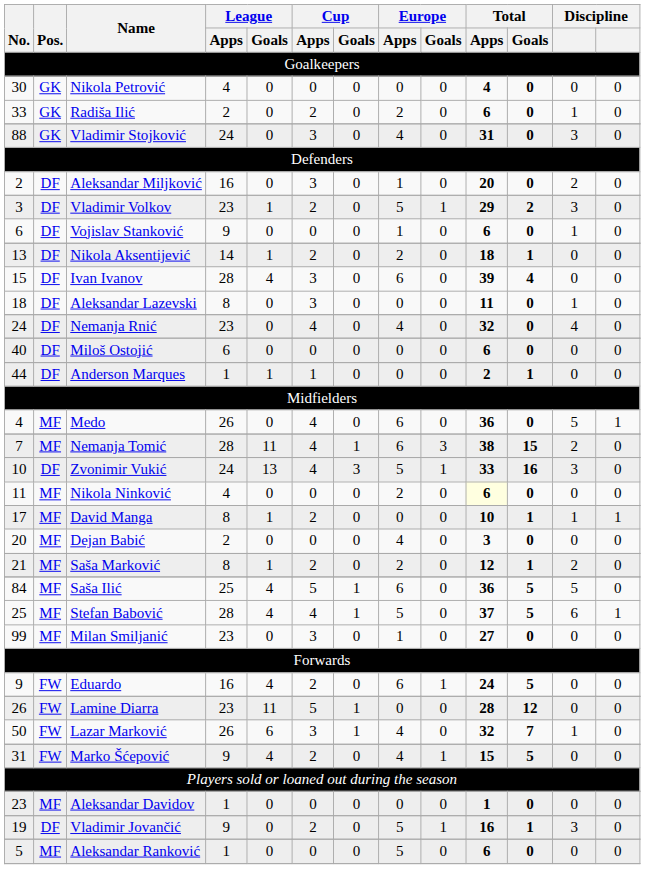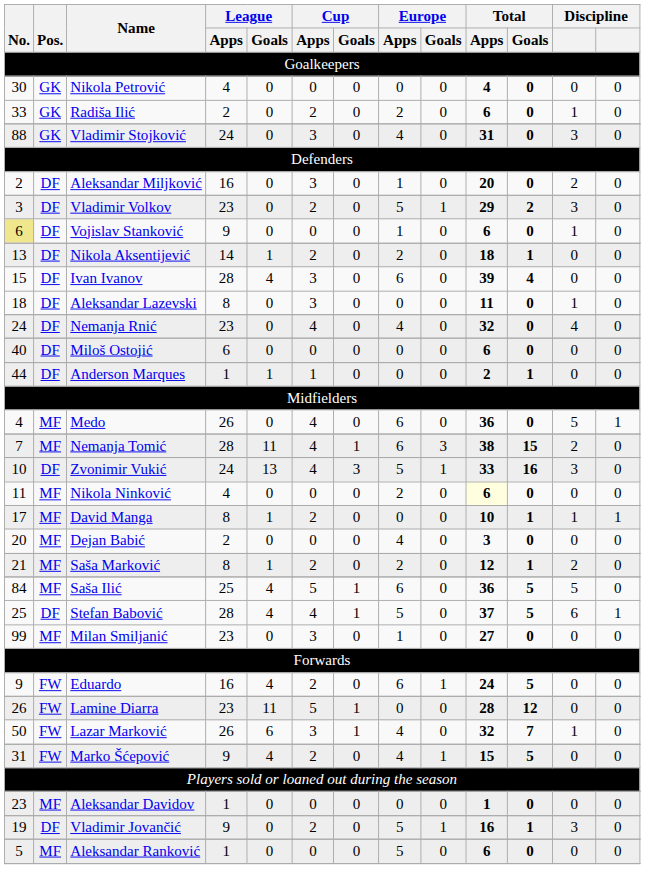 <table class="wikitable" style="text-align:center">
 <tr>
 <th rowspan="2" valign="bottom">No.</th>
 <th rowspan="2" valign="bottom">Pos.</th>
 <th rowspan="2">Name</th>
 <th colspan="2" width="85"><a href='#'>League</a></th>
 <th colspan="2" width="85"><a href='#'>Cup</a></th>
 <th colspan="2" width="85"><a href='#'>Europe</a></th>
 <th colspan="2" width="85">Total</th>
 <th colspan="2" width="85">Discipline</th>
 </tr>
 <tr>
 <th>Apps</th>
 <th>Goals</th>
 <th>Apps</th>
 <th>Goals</th>
 <th>Apps</th>
 <th>Goals</th>
 <th>Apps</th>
 <th>Goals</th>
 <th></th>
 <th></th>
 </tr>
 <tr>
 <td style="background: black;color:white" align=center colspan="15">Goalkeepers</td>
 </tr>
 <tr>
 <td>30</td>
 <td><a href='#'>GK</a></td>
 <td align="left"> <a href='#'>Nikola Petrović</a></td>
 <td>4</td>
 <td>0</td>
 <td>0</td>
 <td>0</td>
 <td>0</td>
 <td>0</td>
 <td><strong>4</strong></td>
 <td><strong>0</strong></td>
 <td>0</td>
 <td>0</td>
 </tr>
 <tr>
 <td>33</td>
 <td><a href='#'>GK</a></td>
 <td align="left"> <a href='#'>Radiša Ilić</a></td>
 <td>2</td>
 <td>0</td>
 <td>2</td>
 <td>0</td>
 <td>2</td>
 <td>0</td>
 <td><strong>6</strong></td>
 <td><strong>0</strong></td>
 <td>1</td>
 <td>0</td>
 </tr>
 <tr>
 </tr>
 <tr bgcolor=#EEEEEE>
 <td>88</td>
 <td><a href='#'>GK</a></td>
 <td align="left"> <a href='#'>Vladimir Stojković</a></td>
 <td>24</td>
 <td>0</td>
 <td>3</td>
 <td>0</td>
 <td>4</td>
 <td>0</td>
 <td><strong>31</strong></td>
 <td><strong>0</strong></td>
 <td>3</td>
 <td>0</td>
 </tr>
 <tr>
 <td align=center colspan="15" style="background: black;color:white">Defenders</td>
 </tr>
 <tr>
 <td>2</td>
 <td><a href='#'>DF</a></td>
 <td align="left"> <a href='#'>Aleksandar Miljković</a></td>
 <td>16</td>
 <td>0</td>
 <td>3</td>
 <td>0</td>
 <td>1</td>
 <td>0</td>
 <td><strong>20</strong></td>
 <td><strong>0</strong></td>
 <td>2</td>
 <td>0</td>
 </tr>
 <tr>
 </tr>
 <tr bgcolor=#EEEEEE>
 <td>3</td>
 <td><a href='#'>DF</a></td>
 <td align="left"> <a href='#'>Vladimir Volkov</a></td>
 <td>23</td>
-<td>1</td>
+<td>0</td>
 <td>2</td>
 <td>0</td>
 <td>5</td>
 <td>1</td>
 <td><strong>29</strong></td>
 <td><strong>2</strong></td>
 <td>3</td>
 <td>0</td>
 </tr>
 <tr>
-<td>6</td>
+<td style="background: khaki;">6</td>
 <td><a href='#'>DF</a></td>
 <td align="left"> <a href='#'>Vojislav Stanković</a></td>
 <td>9</td>
 <td>0</td>
 <td>0</td>
 <td>0</td>
 <td>1</td>
 <td>0</td>
 <td><strong>6</strong></td>
 <td><strong>0</strong></td>
 <td>1</td>
 <td>0</td>
 </tr>
 <tr>
 </tr>
 <tr bgcolor=#EEEEEE>
 <td>13</td>
 <td><a href='#'>DF</a></td>
 <td align="left"> <a href='#'>Nikola Aksentijević</a></td>
 <td>14</td>
 <td>1</td>
 <td>2</td>
 <td>0</td>
 <td>2</td>
 <td>0</td>
 <td><strong>18</strong></td>
 <td><strong>1</strong></td>
 <td>0</td>
 <td>0</td>
 </tr>
 <tr>
 <td>15</td>
 <td><a href='#'>DF</a></td>
 <td align="left"> <a href='#'>Ivan Ivanov</a></td>
 <td>28</td>
 <td>4</td>
 <td>3</td>
 <td>0</td>
 <td>6</td>
 <td>0</td>
 <td><strong>39</strong></td>
 <td><strong>4</strong></td>
 <td>0</td>
 <td>0</td>
 </tr>
 <tr>
 <td>18</td>
 <td><a href='#'>DF</a></td>
 <td align="left"> <a href='#'>Aleksandar Lazevski</a></td>
 <td>8</td>
 <td>0</td>
 <td>3</td>
 <td>0</td>
 <td>0</td>
 <td>0</td>
 <td><strong>11</strong></td>
 <td><strong>0</strong></td>
 <td>1</td>
 <td>0</td>
 </tr>
 <tr>
 </tr>
 <tr>
 </tr>
 <tr bgcolor=#EEEEEE>
 <td>24</td>
 <td><a href='#'>DF</a></td>
 <td align="left"> <a href='#'>Nemanja Rnić</a></td>
 <td>23</td>
 <td>0</td>
 <td>4</td>
 <td>0</td>
 <td>4</td>
 <td>0</td>
 <td><strong>32</strong></td>
 <td><strong>0</strong></td>
 <td>4</td>
 <td>0</td>
 </tr>
 <tr>
 </tr>
 <tr>
 </tr>
 <tr bgcolor=#EEEEEE>
 <td>40</td>
 <td><a href='#'>DF</a></td>
 <td align="left"> <a href='#'>Miloš Ostojić</a></td>
 <td>6</td>
 <td>0</td>
 <td>0</td>
 <td>0</td>
 <td>0</td>
 <td>0</td>
 <td><strong>6</strong></td>
 <td><strong>0</strong></td>
 <td>0</td>
 <td>0</td>
 </tr>
 <tr>
 </tr>
 <tr>
 </tr>
 <tr bgcolor=#EEEEEE>
 <td>44</td>
 <td><a href='#'>DF</a></td>
 <td align="left"> <a href='#'>Anderson Marques</a></td>
 <td>1</td>
 <td>1</td>
 <td>1</td>
 <td>0</td>
 <td>0</td>
 <td>0</td>
 <td><strong>2</strong></td>
 <td><strong>1</strong></td>
 <td>0</td>
 <td>0</td>
 </tr>
 <tr>
 <td align=center colspan="15" style="background: black;color:white">Midfielders</td>
 </tr>
 <tr>
 <td>4</td>
 <td><a href='#'>MF</a></td>
 <td align="left"> <a href='#'>Medo</a></td>
 <td>26</td>
 <td>0</td>
 <td>4</td>
 <td>0</td>
 <td>6</td>
 <td>0</td>
 <td><strong>36</strong></td>
 <td><strong>0</strong></td>
 <td>5</td>
 <td>1</td>
 </tr>
 <tr>
 </tr>
 <tr bgcolor=#EEEEEE>
 <td>7</td>
 <td><a href='#'>MF</a></td>
 <td align="left"> <a href='#'>Nemanja Tomić</a></td>
 <td>28</td>
 <td>11</td>
 <td>4</td>
 <td>1</td>
 <td>6</td>
 <td>3</td>
 <td><strong>38</strong></td>
 <td><strong>15</strong></td>
 <td>2</td>
 <td>0</td>
 </tr>
 <tr>
 </tr>
 <tr>
 </tr>
 <tr bgcolor=#EEEEEE>
 <td>10</td>
 <td><a href='#'>DF</a></td>
 <td align="left"> <a href='#'>Zvonimir Vukić</a></td>
 <td>24</td>
 <td>13</td>
 <td>4</td>
 <td>3</td>
 <td>5</td>
 <td>1</td>
 <td><strong>33</strong></td>
 <td><strong>16</strong></td>
 <td>3</td>
 <td>0</td>
 </tr>
 <tr>
 <td>11</td>
 <td><a href='#'>MF</a></td>
 <td align="left"> <a href='#'>Nikola Ninković</a></td>
 <td>4</td>
 <td>0</td>
 <td>0</td>
 <td>0</td>
 <td>2</td>
 <td>0</td>
 <td style="background: lightyellow;"><strong>6</strong></td>
 <td><strong>0</strong></td>
 <td>0</td>
 <td>0</td>
 </tr>
 <tr>
 </tr>
 <tr bgcolor=#EEEEEE>
 <td>17</td>
 <td><a href='#'>MF</a></td>
 <td align="left"> <a href='#'>David Manga</a></td>
 <td>8</td>
 <td>1</td>
 <td>2</td>
 <td>0</td>
 <td>0</td>
 <td>0</td>
 <td><strong>10</strong></td>
 <td><strong>1</strong></td>
 <td>1</td>
 <td>1</td>
 </tr>
 <tr>
 <td>20</td>
 <td><a href='#'>MF</a></td>
 <td align="left"> <a href='#'>Dejan Babić</a></td>
 <td>2</td>
 <td>0</td>
 <td>0</td>
 <td>0</td>
 <td>4</td>
 <td>0</td>
 <td><strong>3</strong></td>
 <td><strong>0</strong></td>
 <td>0</td>
 <td>0</td>
 </tr>
 <tr>
 </tr>
 <tr bgcolor=#EEEEEE>
 <td>21</td>
 <td><a href='#'>MF</a></td>
 <td align="left"> <a href='#'>Saša Marković</a></td>
 <td>8</td>
 <td>1</td>
 <td>2</td>
 <td>0</td>
 <td>2</td>
 <td>0</td>
 <td><strong>12</strong></td>
 <td><strong>1</strong></td>
 <td>2</td>
 <td>0</td>
 </tr>
 <tr>
 </tr>
 <tr>
 <td>84</td>
 <td><a href='#'>MF</a></td>
 <td align="left"> <a href='#'>Saša Ilić</a></td>
 <td>25</td>
 <td>4</td>
 <td>5</td>
 <td>1</td>
 <td>6</td>
 <td>0</td>
 <td><strong>36</strong></td>
 <td><strong>5</strong></td>
 <td>5</td>
 <td>0</td>
 </tr>
 <tr>
 <td>25</td>
-<td><a href='#'>MF</a></td>
+<td><a href='#'>DF</a></td>
 <td align="left"> <a href='#'>Stefan Babović</a></td>
 <td>28</td>
 <td>4</td>
 <td>4</td>
 <td>1</td>
 <td>5</td>
 <td>0</td>
 <td><strong>37</strong></td>
 <td><strong>5</strong></td>
 <td>6</td>
 <td>1</td>
 </tr>
 <tr>
 <td>99</td>
 <td><a href='#'>MF</a></td>
 <td align="left"> <a href='#'>Milan Smiljanić</a></td>
 <td>23</td>
 <td>0</td>
 <td>3</td>
 <td>0</td>
 <td>1</td>
 <td>0</td>
 <td><strong>27</strong></td>
 <td><strong>0</strong></td>
 <td>0</td>
 <td>0</td>
 </tr>
 <tr>
 <td align=center colspan="15" style="background: black;color:white">Forwards</td>
 </tr>
 <tr>
 <td>9</td>
 <td><a href='#'>FW</a></td>
 <td align="left"> <a href='#'>Eduardo</a></td>
 <td>16</td>
 <td>4</td>
 <td>2</td>
 <td>0</td>
 <td>6</td>
 <td>1</td>
 <td><strong>24</strong></td>
 <td><strong>5</strong></td>
 <td>0</td>
 <td>0</td>
 </tr>
 <tr>
 </tr>
 <tr bgcolor=#EEEEEE>
 <td>26</td>
 <td><a href='#'>FW</a></td>
 <td align="left"> <a href='#'>Lamine Diarra</a></td>
 <td>23</td>
 <td>11</td>
 <td>5</td>
 <td>1</td>
 <td>0</td>
 <td>0</td>
 <td><strong>28</strong></td>
 <td><strong>12</strong></td>
 <td>0</td>
 <td>0</td>
 </tr>
 <tr>
 <td>50</td>
 <td><a href='#'>FW</a></td>
 <td align="left"> <a href='#'>Lazar Marković</a></td>
 <td>26</td>
 <td>6</td>
 <td>3</td>
 <td>1</td>
 <td>4</td>
 <td>0</td>
 <td><strong>32</strong></td>
 <td><strong>7</strong></td>
 <td>1</td>
 <td>0</td>
 </tr>
 <tr>
 </tr>
 <tr bgcolor=#EEEEEE>
 <td>31</td>
 <td><a href='#'>FW</a></td>
 <td align="left"> <a href='#'>Marko Šćepović</a></td>
 <td>9</td>
 <td>4</td>
 <td>2</td>
 <td>0</td>
 <td>4</td>
 <td>1</td>
 <td><strong>15</strong></td>
 <td><strong>5</strong></td>
 <td>0</td>
 <td>0</td>
 </tr>
 <tr>
 <td colspan="15" valign="center" style="background: black;color:white"><em>Players sold or loaned out during the season</em></td>
 </tr>
 <tr>
 </tr>
 <tr bgcolor=#EEEEEE>
 <td>23</td>
 <td><a href='#'>MF</a></td>
 <td align="left"> <a href='#'>Aleksandar Davidov</a></td>
 <td>1</td>
 <td>0</td>
 <td>0</td>
 <td>0</td>
 <td>0</td>
 <td>0</td>
 <td><strong>1</strong></td>
 <td><strong>0</strong></td>
 <td>0</td>
 <td>0</td>
 </tr>
 <tr>
 </tr>
 <tr bgcolor=#EEEEEE>
 <td>19</td>
 <td><a href='#'>DF</a></td>
 <td align="left"> <a href='#'>Vladimir Jovančić</a></td>
 <td>9</td>
 <td>0</td>
 <td>2</td>
 <td>0</td>
 <td>5</td>
 <td>1</td>
 <td><strong>16</strong></td>
 <td><strong>1</strong></td>
 <td>3</td>
 <td>0</td>
 </tr>
 <tr>
 </tr>
 <tr bgcolor=#EEEEEE>
 <td>5</td>
 <td><a href='#'>MF</a></td>
 <td align="left"> <a href='#'>Aleksandar Ranković</a></td>
 <td>1</td>
 <td>0</td>
 <td>0</td>
 <td>0</td>
 <td>5</td>
 <td>0</td>
 <td><strong>6</strong></td>
 <td><strong>0</strong></td>
 <td>0</td>
 <td>0</td>
 </tr>
 <tr>
 </tr>
 </table>
